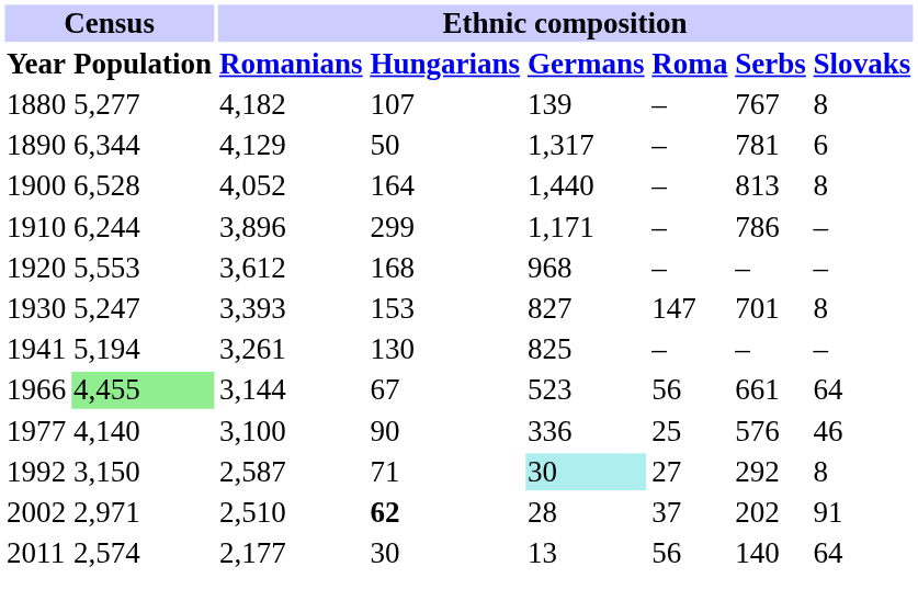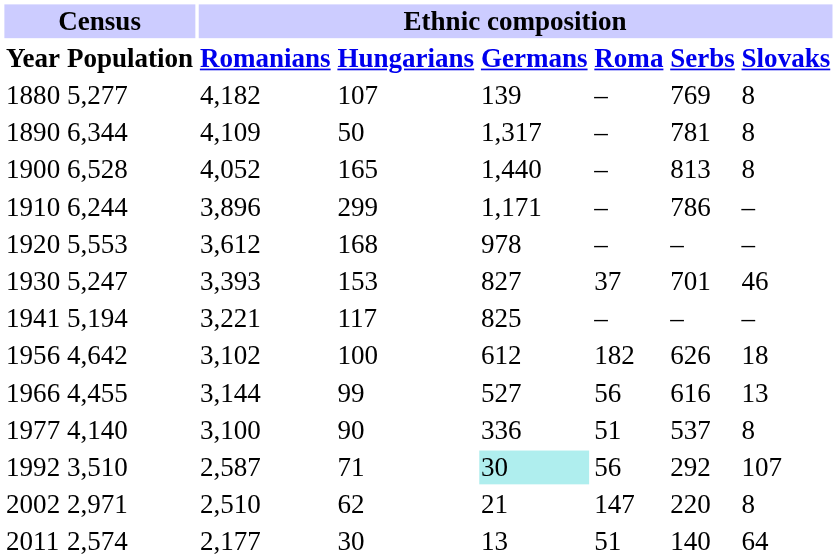 <table class="toccolours">
 <tr>
 <th align="center" colspan="2" style="background:#ccccff;">Census</th>
 <th align="center" colspan="6" style="background:#ccccff;">Ethnic composition</th>
 </tr>
 <tr>
 <th>Year</th>
 <th>Population</th>
 <th><a href='#'>Romanians</a></th>
 <th><a href='#'>Hungarians</a></th>
 <th><a href='#'>Germans</a></th>
 <th><a href='#'>Roma</a></th>
 <th><a href='#'>Serbs</a></th>
 <th><a href='#'>Slovaks</a></th>
 </tr>
 <tr>
 <td>1880</td>
 <td>5,277</td>
 <td>4,182</td>
 <td>107</td>
 <td>139</td>
 <td>–</td>
-<td>767</td>
+<td>769</td>
 <td>8</td>
 </tr>
 <tr>
 <td>1890</td>
 <td>6,344</td>
-<td>4,129</td>
+<td>4,109</td>
 <td>50</td>
 <td>1,317</td>
 <td>–</td>
 <td>781</td>
-<td>6</td>
+<td>8</td>
 </tr>
 <tr>
 <td>1900</td>
 <td>6,528</td>
 <td>4,052</td>
-<td>164</td>
+<td>165</td>
 <td>1,440</td>
 <td>–</td>
 <td>813</td>
 <td>8</td>
 </tr>
 <tr>
 <td>1910</td>
 <td>6,244</td>
 <td>3,896</td>
 <td>299</td>
 <td>1,171</td>
 <td>–</td>
 <td>786</td>
 <td>–</td>
 </tr>
 <tr>
 <td>1920</td>
 <td>5,553</td>
 <td>3,612</td>
 <td>168</td>
-<td>968</td>
+<td>978</td>
 <td>–</td>
 <td>–</td>
 <td>–</td>
 </tr>
 <tr>
 <td>1930</td>
 <td>5,247</td>
 <td>3,393</td>
 <td>153</td>
 <td>827</td>
-<td>147</td>
+<td>37</td>
 <td>701</td>
-<td>8</td>
+<td>46</td>
 </tr>
 <tr>
 <td>1941</td>
 <td>5,194</td>
-<td>3,261</td>
-<td>130</td>
+<td>3,221</td>
+<td>117</td>
 <td>825</td>
 <td>–</td>
 <td>–</td>
 <td>–</td>
 </tr>
 <tr>
+<td>1956</td>
+<td>4,642</td>
+<td>3,102</td>
+<td>100</td>
+<td>612</td>
+<td>182</td>
+<td>626</td>
+<td>18</td>
+</tr>
+<tr>
 <td>1966</td>
-<td style="background: lightgreen;">4,455</td>
+<td>4,455</td>
 <td>3,144</td>
-<td>67</td>
-<td>523</td>
+<td>99</td>
+<td>527</td>
 <td>56</td>
-<td>661</td>
-<td>64</td>
+<td>616</td>
+<td>13</td>
 </tr>
 <tr>
 <td>1977</td>
 <td>4,140</td>
 <td>3,100</td>
 <td>90</td>
 <td>336</td>
-<td>25</td>
-<td>576</td>
-<td>46</td>
+<td>51</td>
+<td>537</td>
+<td>8</td>
 </tr>
 <tr>
 <td>1992</td>
-<td>3,150</td>
+<td>3,510</td>
 <td>2,587</td>
 <td>71</td>
 <td style="background: paleturquoise;">30</td>
-<td>27</td>
+<td>56</td>
 <td>292</td>
-<td>8</td>
+<td>107</td>
 </tr>
 <tr>
 <td>2002</td>
 <td>2,971</td>
 <td>2,510</td>
-<td><strong>62</strong></td>
-<td>28</td>
-<td>37</td>
-<td>202</td>
-<td>91</td>
+<td>62</td>
+<td>21</td>
+<td>147</td>
+<td>220</td>
+<td>8</td>
 </tr>
 <tr>
 <td>2011</td>
 <td>2,574</td>
 <td>2,177</td>
 <td>30</td>
 <td>13</td>
-<td>56</td>
+<td>51</td>
 <td>140</td>
 <td>64</td>
 </tr>
 </table>
